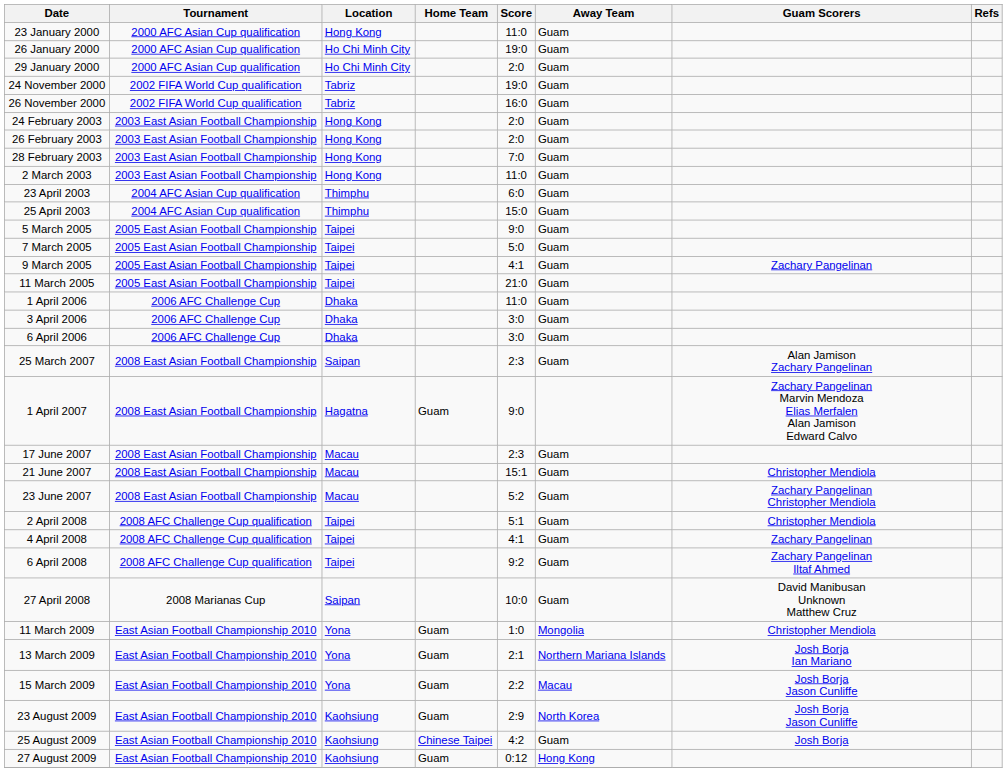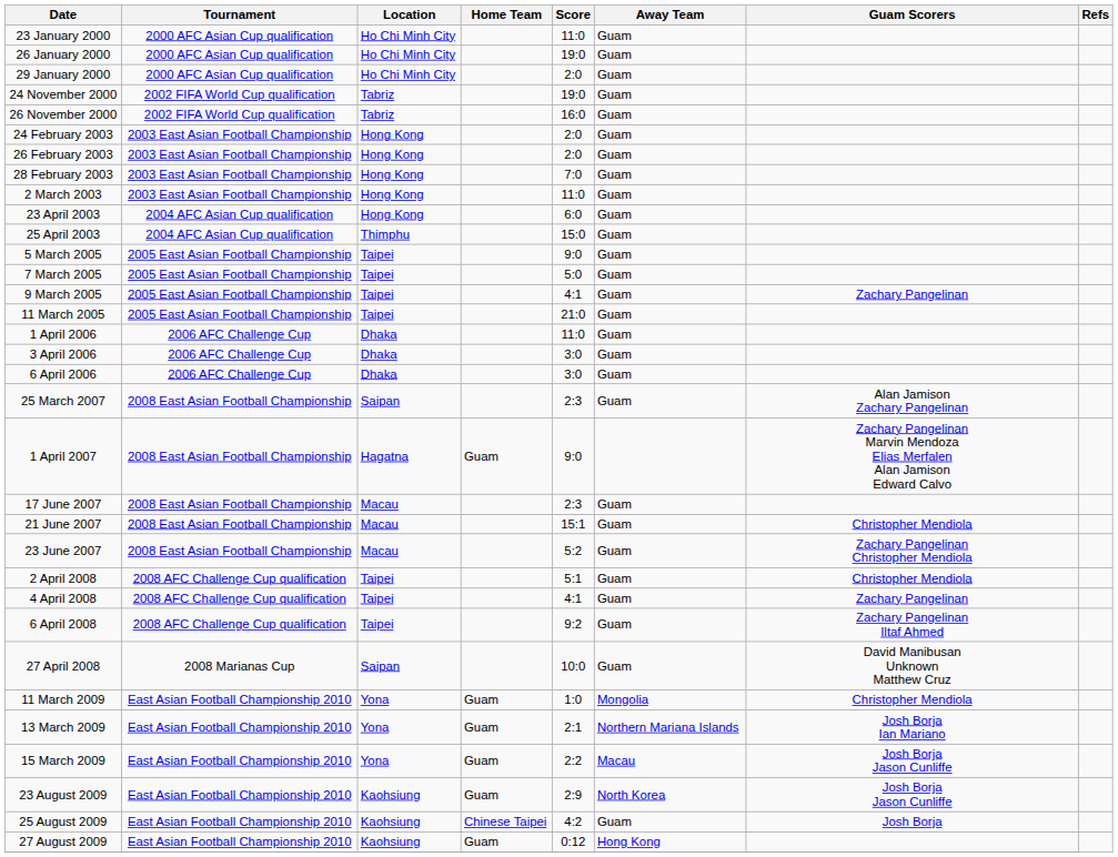 <table class="wikitable" width=100% style="font-size: 90%">
 <tr>
 <th>Date</th>
 <th>Tournament</th>
 <th>Location</th>
 <th>Home Team</th>
 <th>Score</th>
 <th>Away Team</th>
 <th width=30%>Guam Scorers</th>
 <th>Refs</th>
 </tr>
 <tr>
 <td style="text-align: center;">23 January 2000</td>
 <td style="text-align: center;"><a href='#'>2000 AFC Asian Cup qualification</a></td>
-<td> <a href='#'>Hong Kong</a></td>
+<td> <a href='#'>Ho Chi Minh City</a></td>
 <td></td>
 <td style="text-align: center;">11:0</td>
 <td> Guam</td>
 <td></td>
 <td></td>
 </tr>
 <tr>
 <td style="text-align: center;">26 January 2000</td>
 <td style="text-align: center;"><a href='#'>2000 AFC Asian Cup qualification</a></td>
 <td> <a href='#'>Ho Chi Minh City</a></td>
 <td></td>
 <td style="text-align: center;">19:0</td>
 <td> Guam</td>
 <td></td>
 <td></td>
 </tr>
 <tr>
 <td style="text-align: center;">29 January 2000</td>
 <td style="text-align: center;"><a href='#'>2000 AFC Asian Cup qualification</a></td>
 <td> <a href='#'>Ho Chi Minh City</a></td>
 <td></td>
 <td style="text-align: center;">2:0</td>
 <td> Guam</td>
 <td></td>
 <td></td>
 </tr>
 <tr>
 <td style="text-align: center;">24 November 2000</td>
 <td style="text-align: center;"><a href='#'>2002 FIFA World Cup qualification</a></td>
 <td> <a href='#'>Tabriz</a></td>
 <td></td>
 <td style="text-align: center;">19:0</td>
 <td> Guam</td>
 <td></td>
 <td></td>
 </tr>
 <tr>
 <td style="text-align: center;">26 November 2000</td>
 <td style="text-align: center;"><a href='#'>2002 FIFA World Cup qualification</a></td>
 <td> <a href='#'>Tabriz</a></td>
 <td></td>
 <td style="text-align: center;">16:0</td>
 <td> Guam</td>
 <td></td>
 <td></td>
 </tr>
 <tr>
 <td style="text-align: center;">24 February 2003</td>
 <td style="text-align: center;"><a href='#'>2003 East Asian Football Championship</a></td>
 <td> <a href='#'>Hong Kong</a></td>
 <td></td>
 <td style="text-align: center;">2:0</td>
 <td> Guam</td>
 <td></td>
 <td></td>
 </tr>
 <tr>
 <td style="text-align: center;">26 February 2003</td>
 <td style="text-align: center;"><a href='#'>2003 East Asian Football Championship</a></td>
 <td> <a href='#'>Hong Kong</a></td>
 <td></td>
 <td style="text-align: center;">2:0</td>
 <td> Guam</td>
 <td></td>
 <td></td>
 </tr>
 <tr>
 <td style="text-align: center;">28 February 2003</td>
 <td style="text-align: center;"><a href='#'>2003 East Asian Football Championship</a></td>
 <td> <a href='#'>Hong Kong</a></td>
 <td></td>
 <td style="text-align: center;">7:0</td>
 <td> Guam</td>
 <td></td>
 <td></td>
 </tr>
 <tr>
 <td style="text-align: center;">2 March 2003</td>
 <td style="text-align: center;"><a href='#'>2003 East Asian Football Championship</a></td>
 <td> <a href='#'>Hong Kong</a></td>
 <td></td>
 <td style="text-align: center;">11:0</td>
 <td> Guam</td>
 <td></td>
 <td></td>
 </tr>
 <tr>
 <td style="text-align: center;">23 April 2003</td>
 <td style="text-align: center;"><a href='#'>2004 AFC Asian Cup qualification</a></td>
-<td> <a href='#'>Thimphu</a></td>
+<td> <a href='#'>Hong Kong</a></td>
 <td></td>
 <td style="text-align: center;">6:0</td>
 <td> Guam</td>
 <td></td>
 <td></td>
 </tr>
 <tr>
 <td style="text-align: center;">25 April 2003</td>
 <td style="text-align: center;"><a href='#'>2004 AFC Asian Cup qualification</a></td>
 <td> <a href='#'>Thimphu</a></td>
 <td></td>
 <td style="text-align: center;">15:0</td>
 <td> Guam</td>
 <td></td>
 <td></td>
 </tr>
 <tr>
 <td style="text-align: center;">5 March 2005</td>
 <td style="text-align: center;"><a href='#'>2005 East Asian Football Championship</a></td>
 <td> <a href='#'>Taipei</a></td>
 <td></td>
 <td style="text-align: center;">9:0</td>
 <td> Guam</td>
 <td></td>
 <td></td>
 </tr>
 <tr>
 <td style="text-align: center;">7 March 2005</td>
 <td style="text-align: center;"><a href='#'>2005 East Asian Football Championship</a></td>
 <td> <a href='#'>Taipei</a></td>
 <td></td>
 <td style="text-align: center;">5:0</td>
 <td> Guam</td>
 <td></td>
 <td></td>
 </tr>
 <tr>
 <td style="text-align: center;">9 March 2005</td>
 <td style="text-align: center;"><a href='#'>2005 East Asian Football Championship</a></td>
 <td> <a href='#'>Taipei</a></td>
 <td></td>
 <td style="text-align: center;">4:1</td>
 <td> Guam</td>
 <td style="text-align: center;"><a href='#'>Zachary Pangelinan</a> </td>
 <td></td>
 </tr>
 <tr>
 <td style="text-align: center;">11 March 2005</td>
 <td style="text-align: center;"><a href='#'>2005 East Asian Football Championship</a></td>
 <td> <a href='#'>Taipei</a></td>
 <td></td>
 <td style="text-align: center;">21:0</td>
 <td> Guam</td>
 <td></td>
 <td></td>
 </tr>
 <tr>
 <td style="text-align: center;">1 April 2006</td>
 <td style="text-align: center;"><a href='#'>2006 AFC Challenge Cup</a></td>
 <td> <a href='#'>Dhaka</a></td>
 <td></td>
 <td style="text-align: center;">11:0</td>
 <td> Guam</td>
 <td></td>
 <td></td>
 </tr>
 <tr>
 <td style="text-align: center;">3 April 2006</td>
 <td style="text-align: center;"><a href='#'>2006 AFC Challenge Cup</a></td>
 <td> <a href='#'>Dhaka</a></td>
 <td></td>
 <td style="text-align: center;">3:0</td>
 <td> Guam</td>
 <td></td>
 <td></td>
 </tr>
 <tr>
 <td style="text-align: center;">6 April 2006</td>
 <td style="text-align: center;"><a href='#'>2006 AFC Challenge Cup</a></td>
 <td> <a href='#'>Dhaka</a></td>
 <td></td>
 <td style="text-align: center;">3:0</td>
 <td> Guam</td>
 <td></td>
 <td></td>
 </tr>
 <tr>
 <td style="text-align: center;">25 March 2007</td>
 <td style="text-align: center;"><a href='#'>2008 East Asian Football Championship</a></td>
 <td> <a href='#'>Saipan</a></td>
 <td></td>
 <td style="text-align: center;">2:3</td>
 <td> Guam</td>
 <td style="text-align: center;">Alan Jamison  <br><a href='#'>Zachary Pangelinan</a> </td>
 <td></td>
 </tr>
 <tr>
 <td style="text-align: center;">1 April 2007</td>
 <td style="text-align: center;"><a href='#'>2008 East Asian Football Championship</a></td>
 <td> <a href='#'>Hagatna</a></td>
 <td> Guam</td>
 <td style="text-align: center;">9:0</td>
 <td></td>
 <td style="text-align: center;"><a href='#'>Zachary Pangelinan</a>  <br>Marvin Mendoza <br><a href='#'>Elias Merfalen</a> <br>Alan Jamison <br>Edward Calvo </td>
 <td></td>
 </tr>
 <tr>
 <td style="text-align: center;">17 June 2007</td>
 <td style="text-align: center;"><a href='#'>2008 East Asian Football Championship</a></td>
 <td> <a href='#'>Macau</a></td>
 <td></td>
 <td style="text-align: center;">2:3</td>
 <td> Guam</td>
 <td></td>
 <td></td>
 </tr>
 <tr>
 <td style="text-align: center;">21 June 2007</td>
 <td style="text-align: center;"><a href='#'>2008 East Asian Football Championship</a></td>
 <td> <a href='#'>Macau</a></td>
 <td></td>
 <td style="text-align: center;">15:1</td>
 <td> Guam</td>
 <td style="text-align: center;"><a href='#'>Christopher Mendiola</a> </td>
 <td></td>
 </tr>
 <tr>
 <td style="text-align: center;">23 June 2007</td>
 <td style="text-align: center;"><a href='#'>2008 East Asian Football Championship</a></td>
 <td> <a href='#'>Macau</a></td>
 <td></td>
 <td style="text-align: center;">5:2</td>
 <td> Guam</td>
 <td style="text-align: center;"><a href='#'>Zachary Pangelinan</a>  <br><a href='#'>Christopher Mendiola</a> </td>
 <td></td>
 </tr>
 <tr>
 <td style="text-align: center;">2 April 2008</td>
 <td style="text-align: center;"><a href='#'>2008 AFC Challenge Cup qualification</a></td>
 <td> <a href='#'>Taipei</a></td>
 <td></td>
 <td style="text-align: center;">5:1</td>
 <td> Guam</td>
 <td style="text-align: center;"><a href='#'>Christopher Mendiola</a> </td>
 <td></td>
 </tr>
 <tr>
 <td style="text-align: center;">4 April 2008</td>
 <td style="text-align: center;"><a href='#'>2008 AFC Challenge Cup qualification</a></td>
 <td> <a href='#'>Taipei</a></td>
 <td></td>
 <td style="text-align: center;">4:1</td>
 <td> Guam</td>
 <td style="text-align: center;"><a href='#'>Zachary Pangelinan</a> </td>
 <td></td>
 </tr>
 <tr>
 <td style="text-align: center;">6 April 2008</td>
 <td style="text-align: center;"><a href='#'>2008 AFC Challenge Cup qualification</a></td>
 <td> <a href='#'>Taipei</a></td>
 <td></td>
 <td style="text-align: center;">9:2</td>
 <td> Guam</td>
 <td style="text-align: center;"><a href='#'>Zachary Pangelinan</a>  <br> <a href='#'>Iltaf Ahmed</a> </td>
 <td></td>
 </tr>
 <tr>
 <td style="text-align: center;">27 April 2008</td>
 <td style="text-align: center;">2008 Marianas Cup</td>
 <td> <a href='#'>Saipan</a></td>
 <td></td>
 <td style="text-align: center;">10:0</td>
 <td> Guam</td>
 <td style="text-align: center;">David Manibusan  <br>Unknown <br>Matthew Cruz </td>
 <td></td>
 </tr>
 <tr>
 <td style="text-align: center;">11 March 2009</td>
 <td style="text-align: center;"><a href='#'>East Asian Football Championship 2010</a></td>
 <td> <a href='#'>Yona</a></td>
 <td> Guam</td>
 <td style="text-align: center;">1:0</td>
 <td> <a href='#'>Mongolia</a></td>
 <td style="text-align: center;"><a href='#'>Christopher Mendiola</a> </td>
 <td></td>
 </tr>
 <tr>
 <td style="text-align: center;">13 March 2009</td>
 <td style="text-align: center;"><a href='#'>East Asian Football Championship 2010</a></td>
 <td> <a href='#'>Yona</a></td>
 <td> Guam</td>
 <td style="text-align: center;">2:1</td>
 <td> <a href='#'>Northern Mariana Islands</a></td>
 <td style="text-align: center;"><a href='#'>Josh Borja</a> <br><a href='#'>Ian Mariano</a> </td>
 <td></td>
 </tr>
 <tr>
 <td style="text-align: center;">15 March 2009</td>
 <td style="text-align: center;"><a href='#'>East Asian Football Championship 2010</a></td>
 <td> <a href='#'>Yona</a></td>
 <td> Guam</td>
 <td style="text-align: center;">2:2</td>
 <td> <a href='#'>Macau</a></td>
 <td style="text-align: center;"><a href='#'>Josh Borja</a> <br><a href='#'>Jason Cunliffe</a> </td>
 <td></td>
 </tr>
 <tr>
 <td style="text-align: center;">23 August 2009</td>
 <td style="text-align: center;"><a href='#'>East Asian Football Championship 2010</a></td>
 <td> <a href='#'>Kaohsiung</a></td>
 <td> Guam</td>
 <td style="text-align: center;">2:9</td>
 <td> <a href='#'>North Korea</a></td>
 <td style="text-align: center;"><a href='#'>Josh Borja</a> <br><a href='#'>Jason Cunliffe</a> </td>
 <td></td>
 </tr>
 <tr>
 <td style="text-align: center;">25 August 2009</td>
 <td style="text-align: center;"><a href='#'>East Asian Football Championship 2010</a></td>
 <td> <a href='#'>Kaohsiung</a></td>
 <td> <a href='#'>Chinese Taipei</a></td>
 <td style="text-align: center;">4:2</td>
 <td> Guam</td>
 <td style="text-align: center;"><a href='#'>Josh Borja</a> </td>
 <td></td>
 </tr>
 <tr>
 <td style="text-align: center;">27 August 2009</td>
 <td style="text-align: center;"><a href='#'>East Asian Football Championship 2010</a></td>
 <td> <a href='#'>Kaohsiung</a></td>
 <td> Guam</td>
 <td style="text-align: center;">0:12</td>
 <td> <a href='#'>Hong Kong</a></td>
 <td></td>
 </tr>
 <tr>
 </tr>
 </table>
